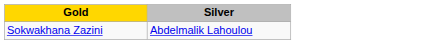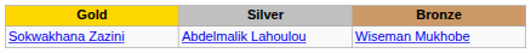 <table class="wikitable" style="text-align:left">
 <tr align="center">
 <td width=200 bgcolor=gold><strong>Gold</strong></td>
 <td width=200 bgcolor=silver><strong>Silver</strong></td>
+<td width=200 bgcolor=CC9966><strong>Bronze</strong></td>
 </tr>
 <tr>
 <td><a href='#'>Sokwakhana Zazini</a><br><em></em></td>
 <td><a href='#'>Abdelmalik Lahoulou</a><br><em></em></td>
+<td><a href='#'>Wiseman Mukhobe</a><br><em></em></td>
 </tr>
 </table>
